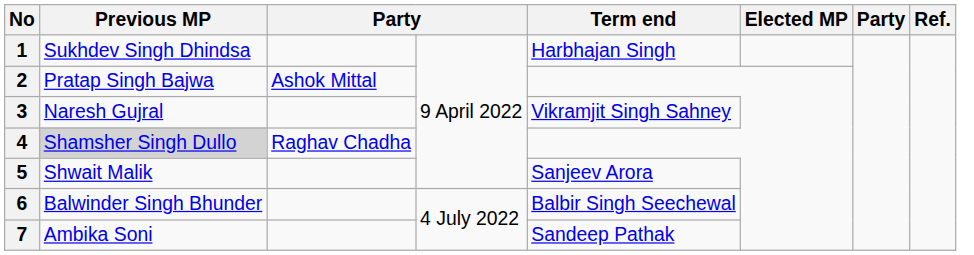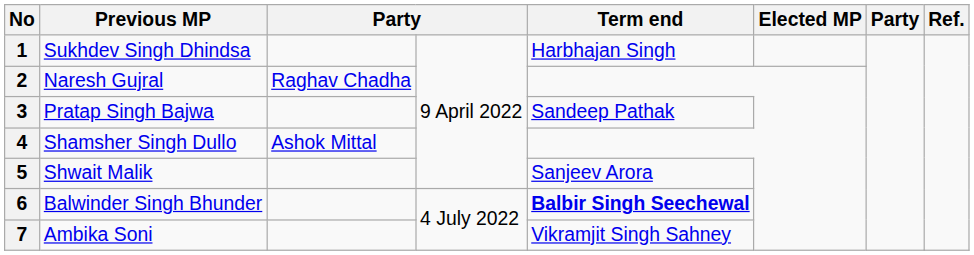 <table class="wikitable sortable">
 <tr>
 <th scope="col">No</th>
 <th scope="col">Previous MP</th>
 <th scope="col" colspan="2">Party</th>
 <th scope="col">Term end</th>
 <th scope="col">Elected MP</th>
 <th colspan="2" scope="col">Party</th>
 <th>Ref.</th>
 </tr>
 <tr>
 <th>1</th>
 <td><a href='#'>Sukhdev Singh Dhindsa</a></td>
 <td></td>
 <td rowspan="5">9 April 2022</td>
 <td><a href='#'>Harbhajan Singh</a></td>
 <td></td>
 <td rowspan="7"></td>
 </tr>
 <tr>
 <th>2</th>
-<td><a href='#'>Pratap Singh Bajwa</a></td>
-<td><a href='#'>Ashok Mittal</a></td>
+<td><a href='#'>Naresh Gujral</a></td>
+<td><a href='#'>Raghav Chadha</a></td>
 </tr>
 <tr>
 <th>3</th>
-<td><a href='#'>Naresh Gujral</a></td>
+<td><a href='#'>Pratap Singh Bajwa</a></td>
 <td></td>
-<td><a href='#'>Vikramjit Singh Sahney</a></td>
+<td><a href='#'>Sandeep Pathak</a></td>
 </tr>
 <tr>
 <th>4</th>
-<td style="background: lightgrey;"><a href='#'>Shamsher Singh Dullo</a></td>
-<td><a href='#'>Raghav Chadha</a></td>
+<td><a href='#'>Shamsher Singh Dullo</a></td>
+<td><a href='#'>Ashok Mittal</a></td>
 </tr>
 <tr>
 <th>5</th>
 <td><a href='#'>Shwait Malik</a></td>
 <td></td>
 <td><a href='#'>Sanjeev Arora</a></td>
 </tr>
 <tr>
 <th>6</th>
 <td><a href='#'>Balwinder Singh Bhunder</a></td>
 <td></td>
 <td rowspan="2">4 July 2022</td>
-<td><a href='#'>Balbir Singh Seechewal</a></td>
+<td><strong><a href='#'>Balbir Singh Seechewal</a></strong></td>
 </tr>
 <tr>
 <th>7</th>
 <td><a href='#'>Ambika Soni</a></td>
 <td></td>
-<td><a href='#'>Sandeep Pathak</a></td>
+<td><a href='#'>Vikramjit Singh Sahney</a></td>
 </tr>
 </table>
